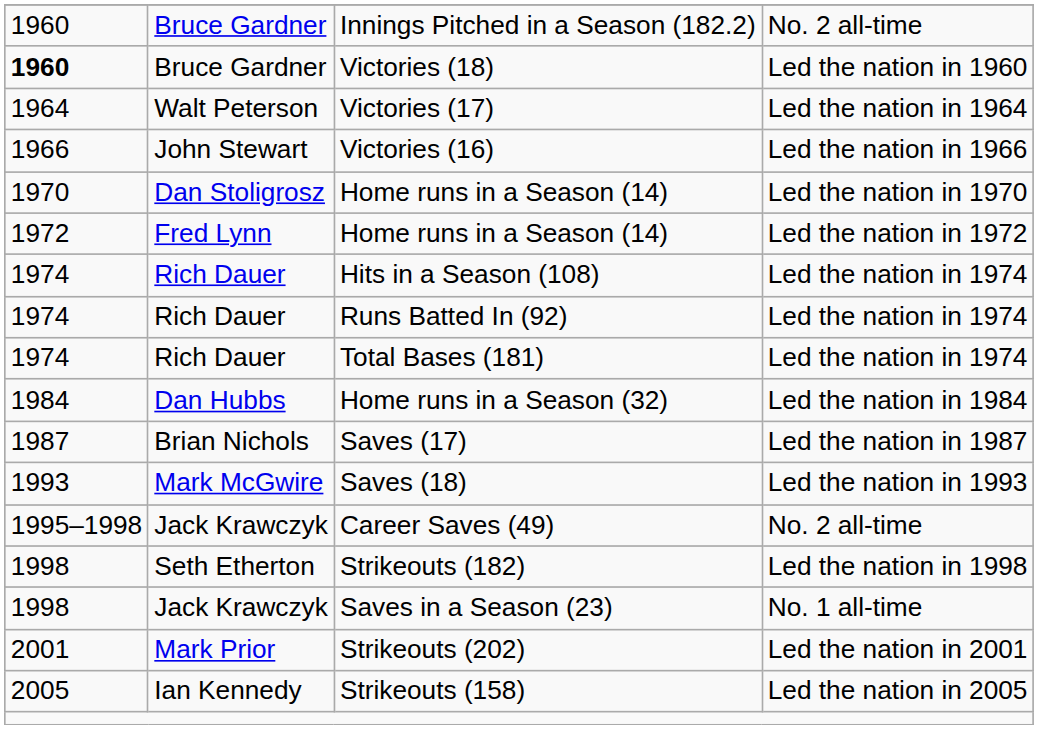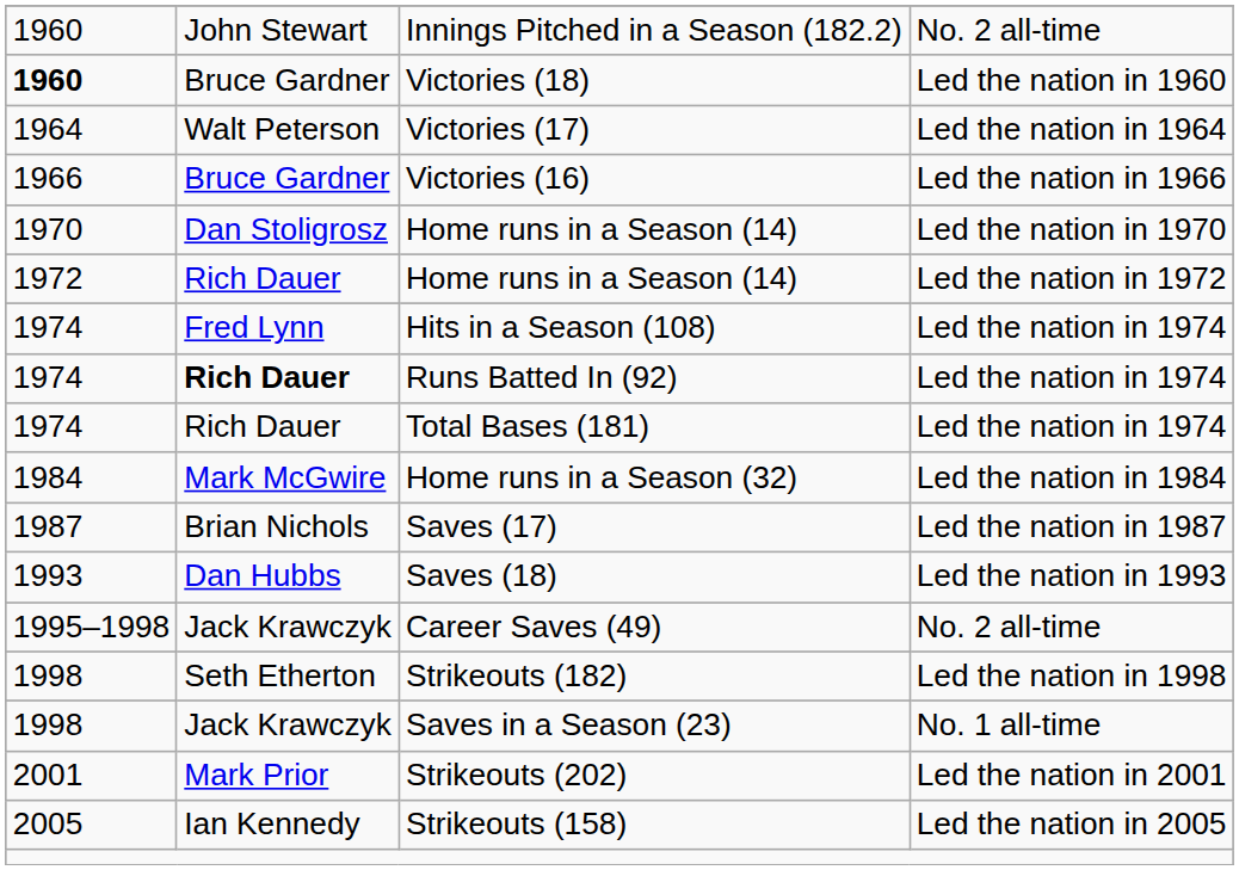 <table class="wikitable sortable">
 <tr>
 </tr>
 <tr>
 <td>1960</td>
-<td><a href='#'>Bruce Gardner</a></td>
+<td>John Stewart</td>
 <td>Innings Pitched in a Season (182.2)</td>
 <td>No. 2 all-time</td>
 </tr>
 <tr>
 <td><strong>1960</strong></td>
 <td>Bruce Gardner</td>
 <td>Victories (18)</td>
 <td>Led the nation in 1960</td>
 </tr>
 <tr>
 <td>1964</td>
 <td>Walt Peterson</td>
 <td>Victories (17)</td>
 <td>Led the nation in 1964</td>
 </tr>
 <tr>
 <td>1966</td>
-<td>John Stewart</td>
+<td><a href='#'>Bruce Gardner</a></td>
 <td>Victories (16)</td>
 <td>Led the nation in 1966</td>
 </tr>
 <tr>
 <td>1970</td>
 <td><a href='#'>Dan Stoligrosz</a></td>
 <td>Home runs in a Season (14)</td>
 <td>Led the nation in 1970</td>
 </tr>
 <tr>
 <td>1972</td>
-<td><a href='#'>Fred Lynn</a></td>
+<td><a href='#'>Rich Dauer</a></td>
 <td>Home runs in a Season (14)</td>
 <td>Led the nation in 1972</td>
 </tr>
 <tr>
 <td>1974</td>
-<td><a href='#'>Rich Dauer</a></td>
+<td><a href='#'>Fred Lynn</a></td>
 <td>Hits in a Season (108)</td>
 <td>Led the nation in 1974</td>
 </tr>
 <tr>
 <td>1974</td>
-<td>Rich Dauer</td>
+<td><strong>Rich Dauer</strong></td>
 <td>Runs Batted In (92)</td>
 <td>Led the nation in 1974</td>
 </tr>
 <tr>
 <td>1974</td>
 <td>Rich Dauer</td>
 <td>Total Bases (181)</td>
 <td>Led the nation in 1974</td>
 </tr>
 <tr>
 <td>1984</td>
-<td><a href='#'>Dan Hubbs</a></td>
+<td><a href='#'>Mark McGwire</a></td>
 <td>Home runs in a Season (32)</td>
 <td>Led the nation in 1984</td>
 </tr>
 <tr>
 <td>1987</td>
 <td>Brian Nichols</td>
 <td>Saves (17)</td>
 <td>Led the nation in 1987</td>
 </tr>
 <tr>
 <td>1993</td>
-<td><a href='#'>Mark McGwire</a></td>
+<td><a href='#'>Dan Hubbs</a></td>
 <td>Saves (18)</td>
 <td>Led the nation in 1993</td>
 </tr>
 <tr>
 <td>1995–1998</td>
 <td>Jack Krawczyk</td>
 <td>Career Saves (49)</td>
 <td>No. 2 all-time</td>
 </tr>
 <tr>
 <td>1998</td>
 <td>Seth Etherton</td>
 <td>Strikeouts (182)</td>
 <td>Led the nation in 1998</td>
 </tr>
 <tr>
 <td>1998</td>
 <td>Jack Krawczyk</td>
 <td>Saves in a Season (23)</td>
 <td>No. 1 all-time</td>
 </tr>
 <tr>
 <td>2001</td>
 <td><a href='#'>Mark Prior</a></td>
 <td>Strikeouts (202)</td>
 <td>Led the nation in 2001</td>
 </tr>
 <tr>
 <td>2005</td>
 <td>Ian Kennedy</td>
 <td>Strikeouts (158)</td>
 <td>Led the nation in 2005</td>
 </tr>
 <tr>
 <td colspan=4></td>
 </tr>
 </table>
